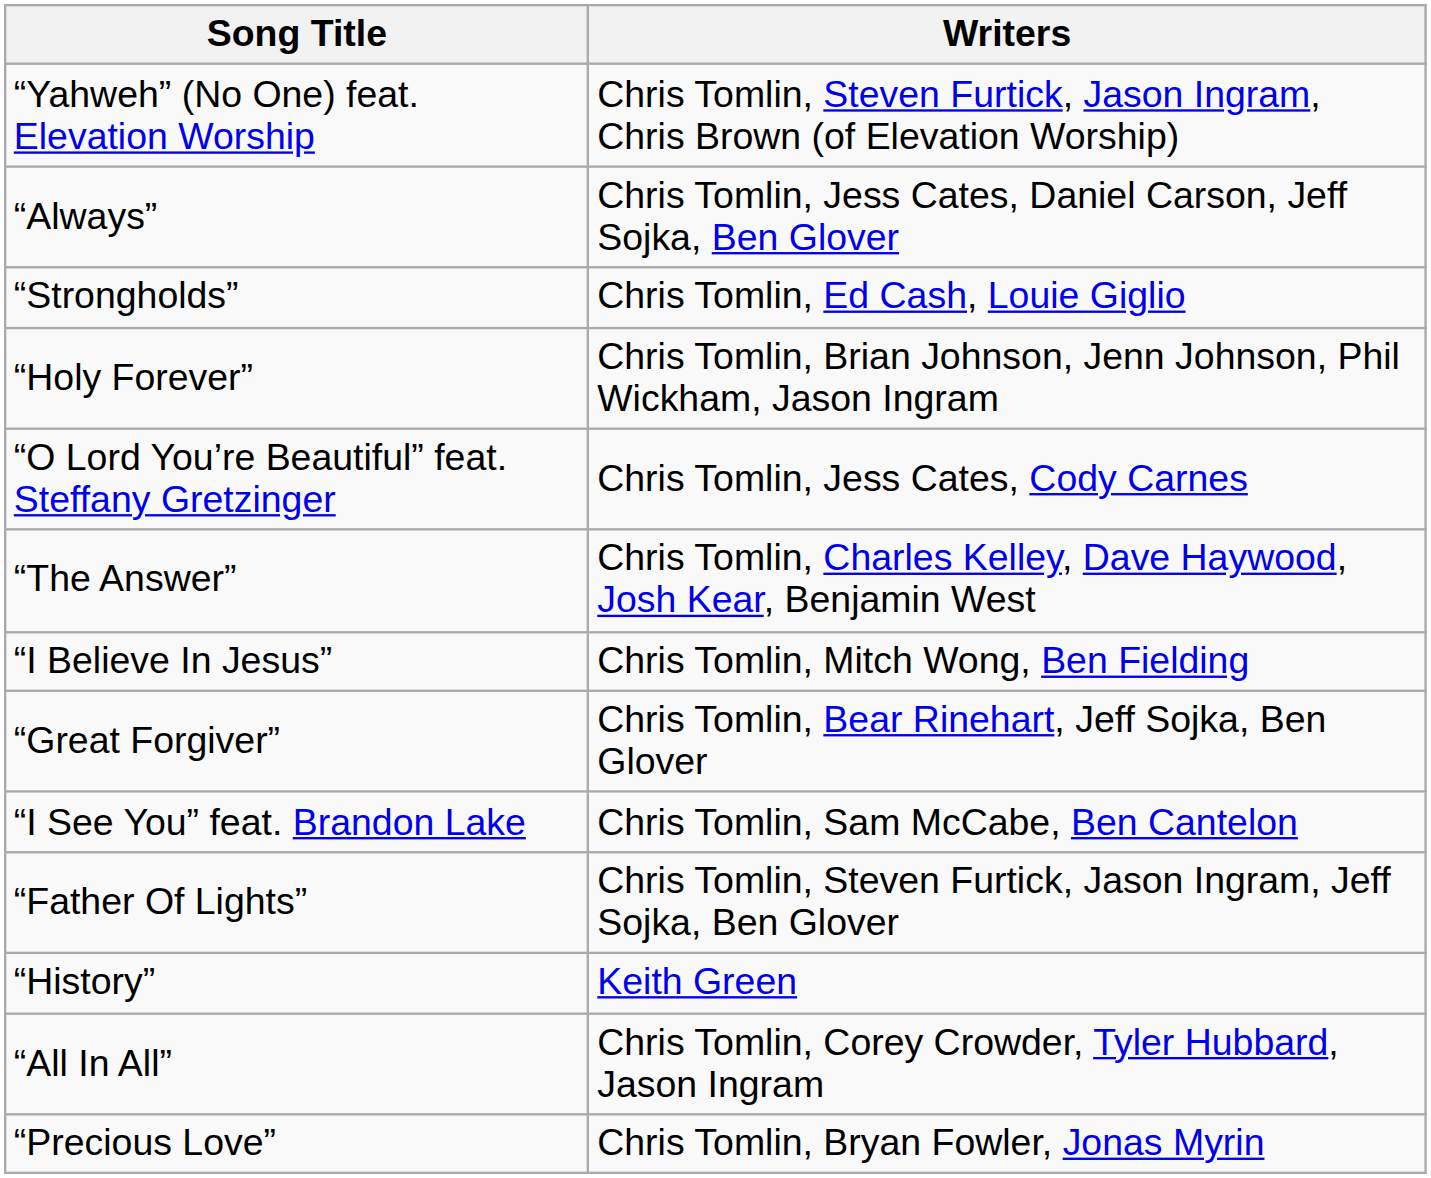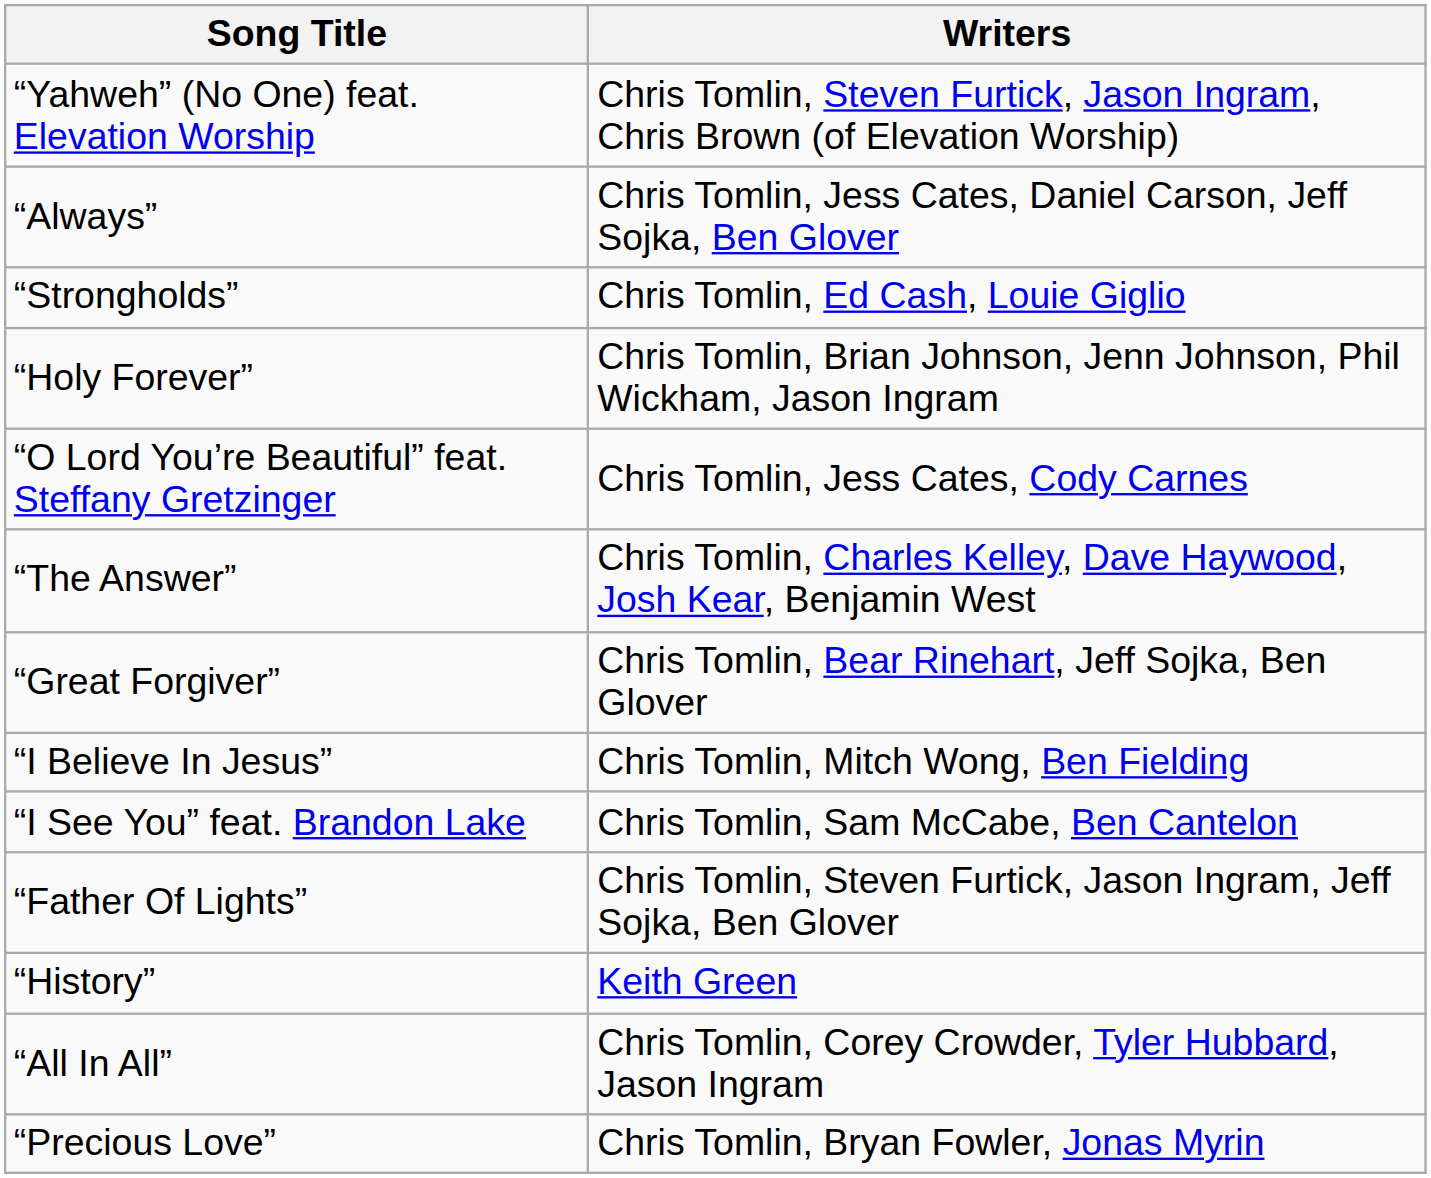 <table class="wikitable">
 <tr>
 <th>Song Title</th>
 <th>Writers</th>
 </tr>
 <tr>
 <td>“Yahweh” (No One) feat. <a href='#'>Elevation Worship</a></td>
 <td>Chris Tomlin, <a href='#'>Steven Furtick</a>, <a href='#'>Jason Ingram</a>, Chris Brown (of Elevation Worship)</td>
 </tr>
 <tr>
 <td>“Always”</td>
 <td>Chris Tomlin, Jess Cates, Daniel Carson, Jeff Sojka, <a href='#'>Ben Glover</a></td>
 </tr>
 <tr>
 <td>“Strongholds”</td>
 <td>Chris Tomlin, <a href='#'>Ed Cash</a>, <a href='#'>Louie Giglio</a></td>
 </tr>
 <tr>
 <td>“Holy Forever”</td>
 <td>Chris Tomlin, Brian Johnson, Jenn Johnson, Phil Wickham, Jason Ingram</td>
 </tr>
 <tr>
 <td>“O Lord You’re Beautiful” feat. <a href='#'>Steffany Gretzinger</a></td>
 <td>Chris Tomlin, Jess Cates, <a href='#'>Cody Carnes</a></td>
 </tr>
 <tr>
 <td>“The Answer”</td>
 <td>Chris Tomlin, <a href='#'>Charles Kelley</a>, <a href='#'>Dave Haywood</a>, <a href='#'>Josh Kear</a>, Benjamin West</td>
 </tr>
 <tr>
+<td>“Great Forgiver”</td>
+<td>Chris Tomlin, <a href='#'>Bear Rinehart</a>, Jeff Sojka, Ben Glover</td>
+</tr>
+<tr>
 <td>“I Believe In Jesus”</td>
 <td>Chris Tomlin, Mitch Wong, <a href='#'>Ben Fielding</a></td>
-</tr>
-<tr>
-<td>“Great Forgiver”</td>
-<td>Chris Tomlin, <a href='#'>Bear Rinehart</a>, Jeff Sojka, Ben Glover</td>
 </tr>
 <tr>
 <td>“I See You” feat. <a href='#'>Brandon Lake</a></td>
 <td>Chris Tomlin, Sam McCabe, <a href='#'>Ben Cantelon</a></td>
 </tr>
 <tr>
 <td>“Father Of Lights”</td>
 <td>Chris Tomlin, Steven Furtick, Jason Ingram, Jeff Sojka, Ben Glover</td>
 </tr>
 <tr>
 <td>“History”</td>
 <td><a href='#'>Keith Green</a></td>
 </tr>
 <tr>
 <td>“All In All”</td>
 <td>Chris Tomlin, Corey Crowder, <a href='#'>Tyler Hubbard</a>, Jason Ingram</td>
 </tr>
 <tr>
 <td>“Precious Love”</td>
 <td>Chris Tomlin, Bryan Fowler, <a href='#'>Jonas Myrin</a></td>
 </tr>
 </table>
